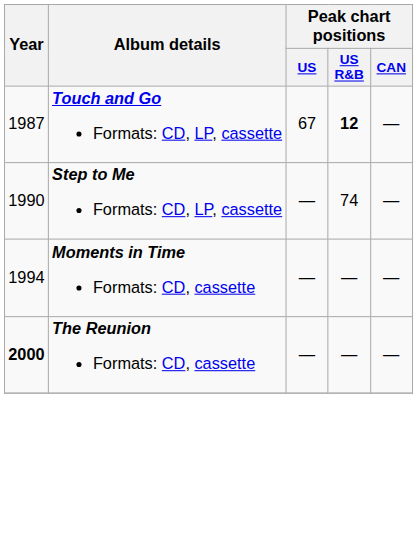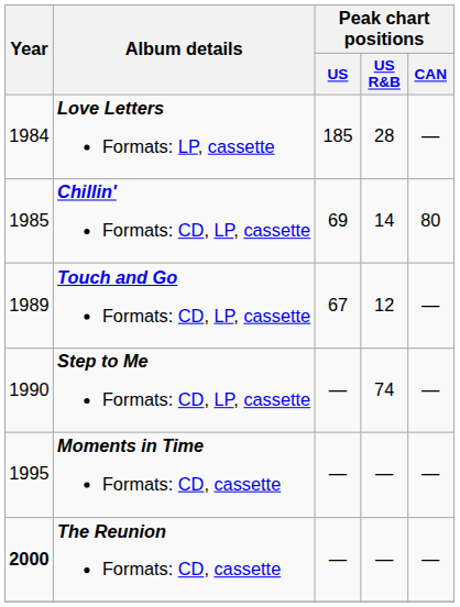 <table class="wikitable" style="text-align:center;">
 <tr>
 <th rowspan="2">Year</th>
 <th rowspan="2">Album details</th>
 <th colspan="3">Peak chart positions</th>
 </tr>
 <tr style="font-size:smaller;">
 <th width="35"><a href='#'>US</a><br></th>
 <th width="35"><a href='#'>US R&B</a><br></th>
 <th width="35"><a href='#'>CAN</a><br></th>
 </tr>
 <tr>
-<td>1987</td>
+<td>1984</td>
+<td style="text-align:left;"><strong><em>Love Letters</em></strong><br><ul><li>Formats: <a href='#'>LP</a>, <a href='#'>cassette</a></li></ul></td>
+<td>185</td>
+<td>28</td>
+<td>—</td>
+</tr>
+<tr>
+<td>1985</td>
+<td style="text-align:left;"><strong><em><a href='#'>Chillin'</a></em></strong><br><ul><li>Formats: <a href='#'>CD</a>, <a href='#'>LP</a>, <a href='#'>cassette</a></li></ul></td>
+<td>69</td>
+<td>14</td>
+<td>80</td>
+</tr>
+<tr>
+<td>1989</td>
 <td style="text-align:left;"><strong><em><a href='#'>Touch and Go</a></em></strong><br><ul><li>Formats: <a href='#'>CD</a>, <a href='#'>LP</a>, <a href='#'>cassette</a></li></ul></td>
 <td>67</td>
-<td><strong>12</strong></td>
+<td>12</td>
 <td>—</td>
 </tr>
 <tr>
 <td>1990</td>
 <td style="text-align:left;"><strong><em>Step to Me</em></strong><br><ul><li>Formats: <a href='#'>CD</a>, <a href='#'>LP</a>, <a href='#'>cassette</a></li></ul></td>
 <td>—</td>
 <td>74</td>
 <td>—</td>
 </tr>
 <tr>
-<td>1994</td>
+<td>1995</td>
 <td style="text-align:left;"><strong><em>Moments in Time</em></strong><br><ul><li>Formats: <a href='#'>CD</a>, <a href='#'>cassette</a></li></ul></td>
 <td>—</td>
 <td>—</td>
 <td>—</td>
 </tr>
 <tr>
 <td><strong>2000</strong></td>
 <td style="text-align:left;"><strong><em>The Reunion</em></strong><br><ul><li>Formats: <a href='#'>CD</a>, <a href='#'>cassette</a></li></ul></td>
 <td>—</td>
 <td>—</td>
 <td>—</td>
 </tr>
 <tr>
 </tr>
 </table>
